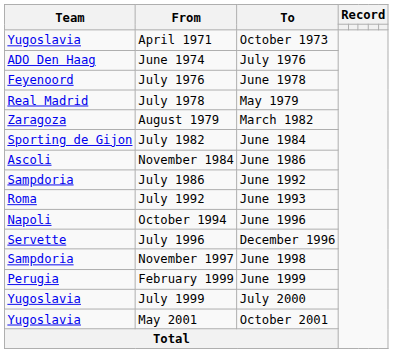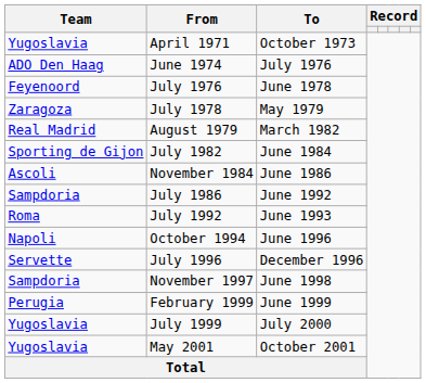 <table class=wikitable style="text-align:center">
 <tr>
 <th rowspan=2>Team</th>
 <th rowspan=2>From</th>
 <th rowspan=2>To</th>
 <th colspan=5>Record</th>
 </tr>
 <tr>
 <th></th>
 <th></th>
 <th></th>
 <th></th>
 <th></th>
 </tr>
 <tr>
 <td align=left><a href='#'>Yugoslavia</a></td>
 <td align=left>April 1971</td>
 <td align=left>October 1973<br></td>
 </tr>
 <tr>
 <td align=left><a href='#'>ADO Den Haag</a></td>
 <td align=left>June 1974</td>
 <td align=left>July 1976<br></td>
 </tr>
 <tr>
 <td align=left><a href='#'>Feyenoord</a></td>
 <td align=left>July 1976</td>
 <td align=left>June 1978<br></td>
 </tr>
 <tr>
-<td align=left><a href='#'>Real Madrid</a></td>
+<td align=left><a href='#'>Zaragoza</a></td>
 <td align=left>July 1978</td>
 <td align=left>May 1979<br></td>
 </tr>
 <tr>
-<td align=left><a href='#'>Zaragoza</a></td>
+<td align=left><a href='#'>Real Madrid</a></td>
 <td align=left>August 1979</td>
 <td align=left>March 1982<br></td>
 </tr>
 <tr>
 <td align=left><a href='#'>Sporting de Gijon</a></td>
 <td align=left>July 1982</td>
 <td align=left>June 1984<br></td>
 </tr>
 <tr>
 <td align=left><a href='#'>Ascoli</a></td>
 <td align=left>November 1984</td>
 <td align=left>June 1986<br></td>
 </tr>
 <tr>
 <td align=left><a href='#'>Sampdoria</a></td>
 <td align=left>July 1986</td>
 <td align=left>June 1992<br></td>
 </tr>
 <tr>
 <td align=left><a href='#'>Roma</a></td>
 <td align=left>July 1992</td>
 <td align=left>June 1993<br></td>
 </tr>
 <tr>
 <td align=left><a href='#'>Napoli</a></td>
 <td align=left>October 1994</td>
 <td align=left>June 1996<br></td>
 </tr>
 <tr>
 <td align=left><a href='#'>Servette</a></td>
 <td align=left>July 1996</td>
 <td align=left>December 1996<br></td>
 </tr>
 <tr>
 <td align=left><a href='#'>Sampdoria</a></td>
 <td align=left>November 1997</td>
 <td align=left>June 1998<br></td>
 </tr>
 <tr>
 <td align=left><a href='#'>Perugia</a></td>
 <td align=left>February 1999</td>
 <td align=left>June 1999<br></td>
 </tr>
 <tr>
 <td align=left><a href='#'>Yugoslavia</a></td>
 <td align=left>July 1999</td>
 <td align=left>July 2000<br></td>
 </tr>
 <tr>
 <td align=left><a href='#'>Yugoslavia</a></td>
 <td align=left>May 2001</td>
 <td align=left>October 2001<br></td>
 </tr>
 <tr>
 <th colspan=3>Total<br></th>
 </tr>
 </table>
